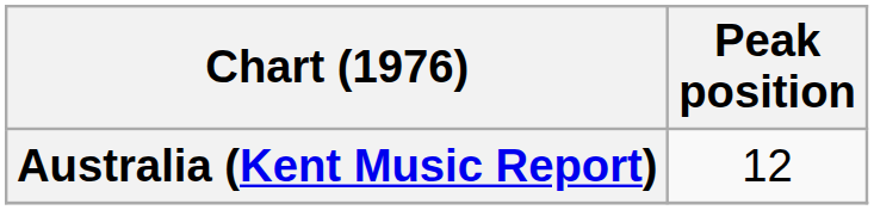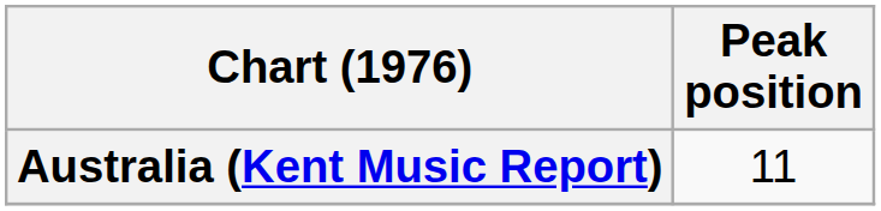 <table class="wikitable sortable plainrowheaders" style="text-align:center">
 <tr>
 <th>Chart (1976)</th>
 <th>Peak<br>position</th>
 </tr>
 <tr>
 <th scope="row">Australia (<a href='#'>Kent Music Report</a>)</th>
-<td>12</td>
+<td>11</td>
 </tr>
 <tr>
 </tr>
 </table>
